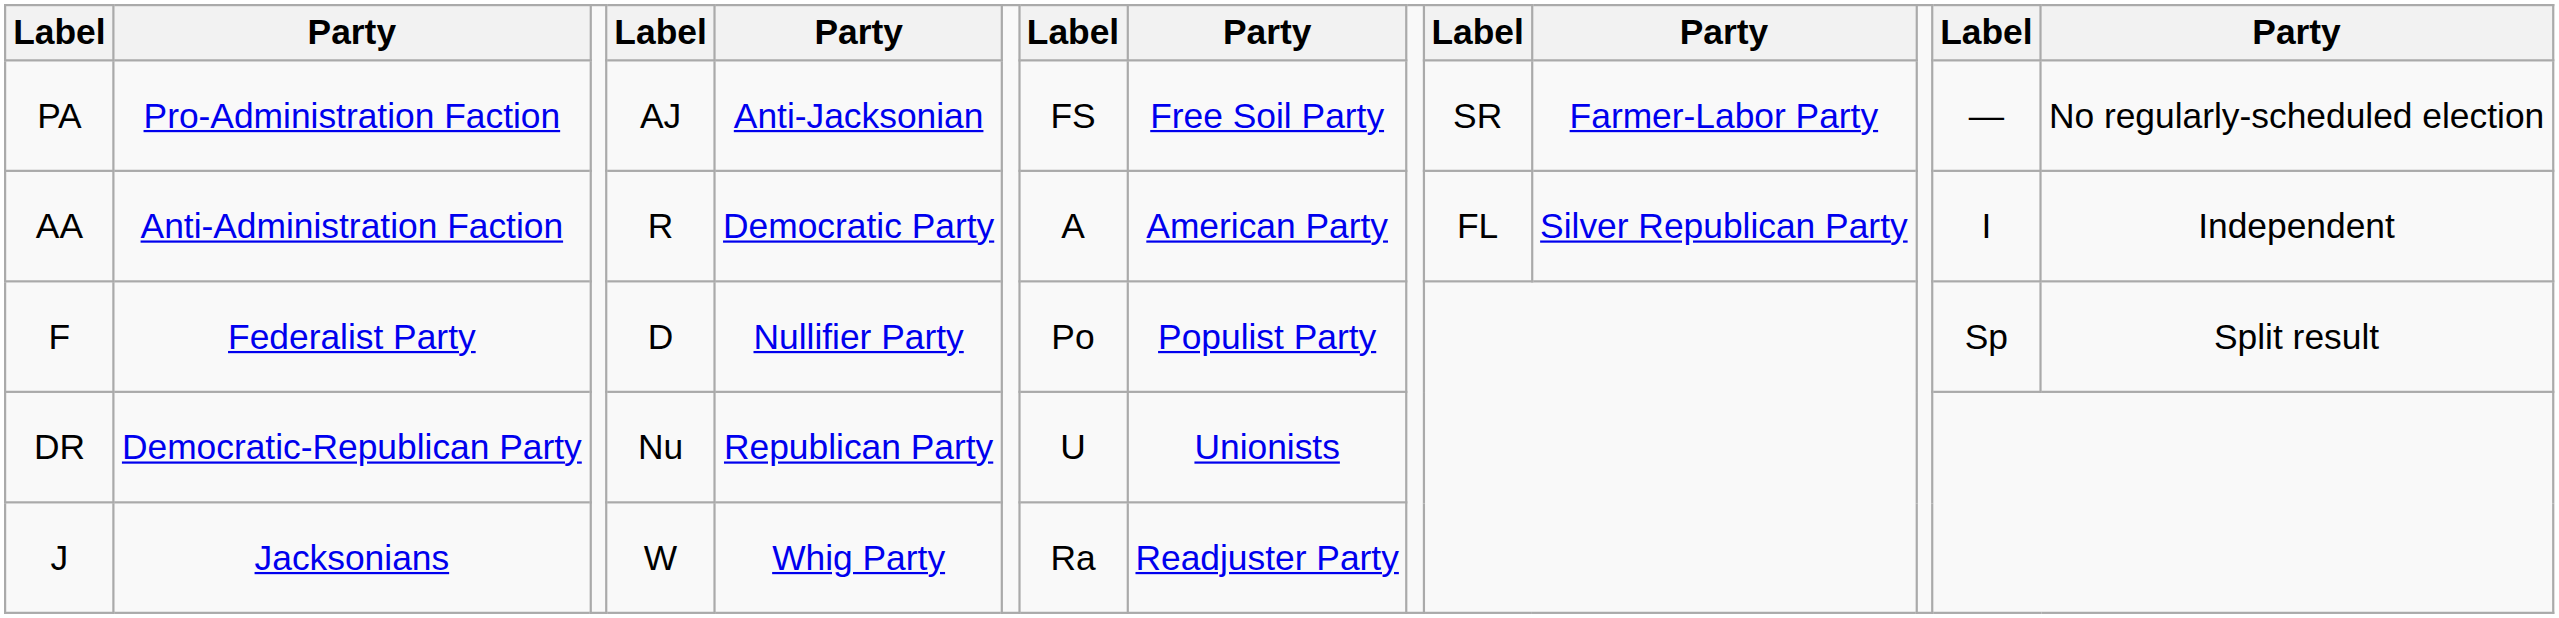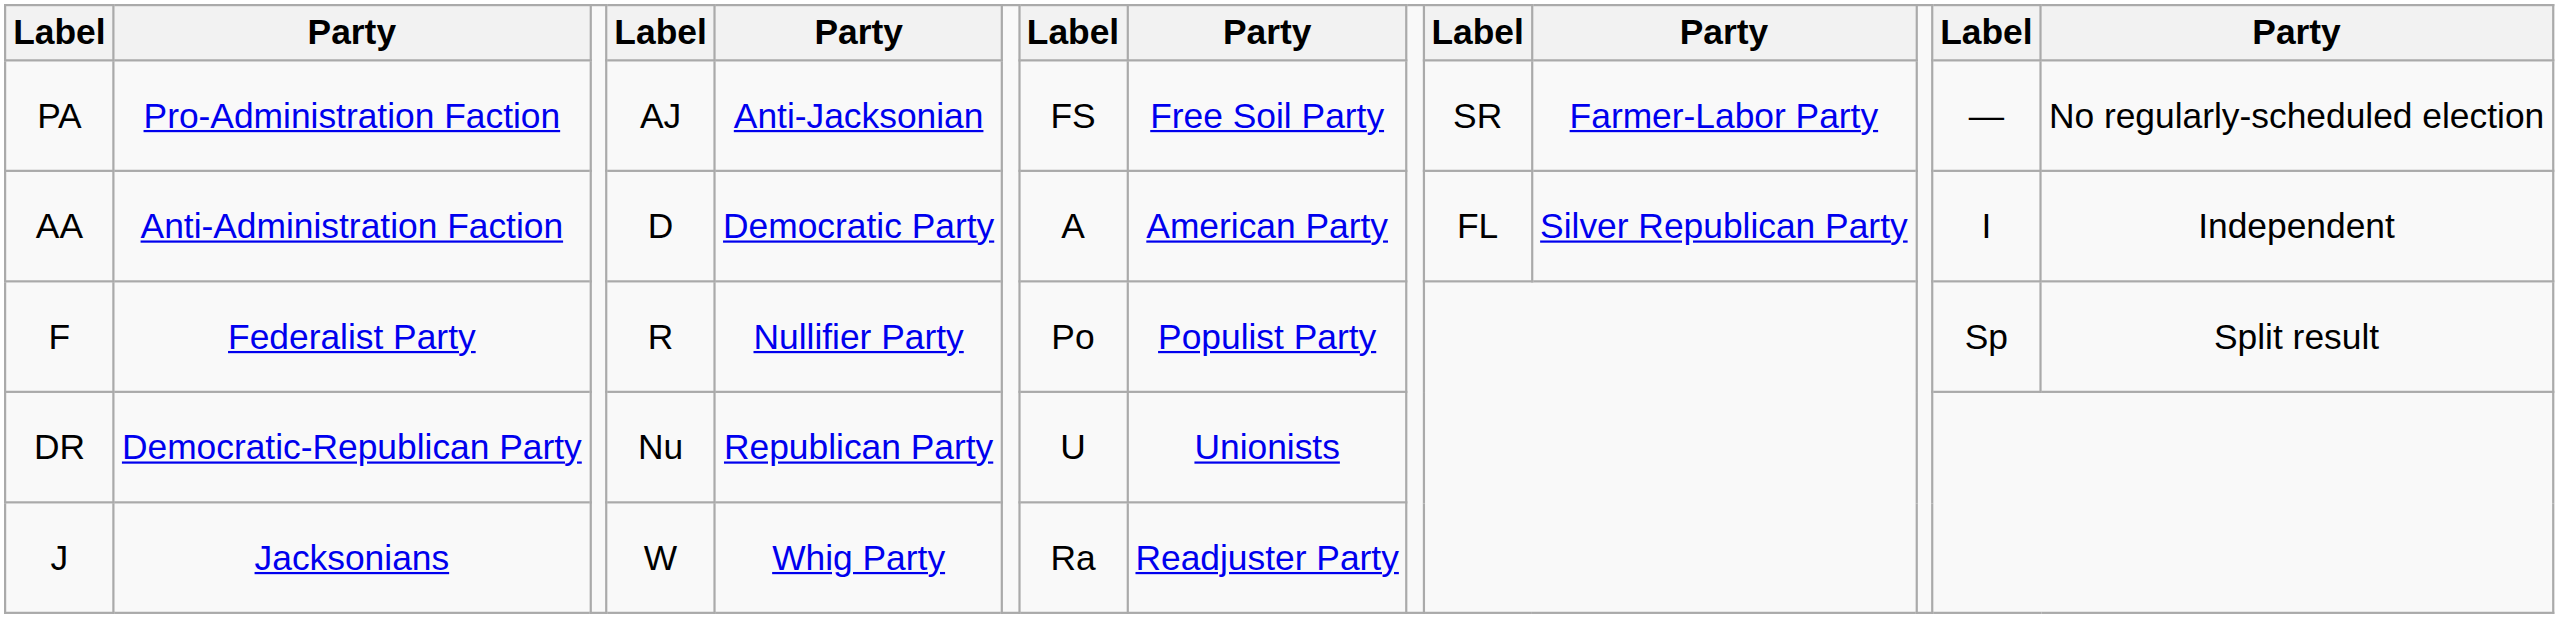 <table class="wikitable " style="text-align:center">
 <tr>
 <th>Label</th>
 <th>Party</th>
 <td rowspan=6></td>
 <th>Label</th>
 <th>Party</th>
 <td rowspan=6></td>
 <th>Label</th>
 <th>Party</th>
 <td rowspan=6></td>
 <th>Label</th>
 <th>Party</th>
 <td rowspan=6></td>
 <th>Label</th>
 <th>Party</th>
 </tr>
 <tr style="height: 50px;">
 <td>PA</td>
 <td><a href='#'>Pro-Administration Faction</a></td>
 <td>AJ</td>
 <td><a href='#'>Anti-Jacksonian</a></td>
 <td>FS</td>
 <td><a href='#'>Free Soil Party</a></td>
 <td>SR</td>
 <td><a href='#'>Farmer-Labor Party</a></td>
 <td>—</td>
 <td>No regularly-scheduled election</td>
 </tr>
 <tr style="height: 50px;">
 <td>AA</td>
 <td><a href='#'>Anti-Administration Faction</a></td>
-<td>R</td>
+<td>D</td>
 <td><a href='#'>Democratic Party</a></td>
 <td>A</td>
 <td><a href='#'>American Party</a></td>
 <td>FL</td>
 <td><a href='#'>Silver Republican Party</a></td>
 <td>I</td>
 <td>Independent</td>
 </tr>
 <tr style="height: 50px;">
 <td>F</td>
 <td><a href='#'>Federalist Party</a></td>
-<td>D</td>
+<td>R</td>
 <td><a href='#'>Nullifier Party</a></td>
 <td>Po</td>
 <td><a href='#'>Populist Party</a></td>
 <td colspan=2 rowspan=3></td>
 <td>Sp</td>
 <td>Split result</td>
 </tr>
 <tr style="height: 50px;" "width: 50px;">
 <td>DR</td>
 <td><a href='#'>Democratic-Republican Party</a></td>
 <td>Nu</td>
 <td><a href='#'>Republican Party</a></td>
 <td>U</td>
 <td><a href='#'>Unionists</a></td>
 <td colspan=2 rowspan=2></td>
 </tr>
 <tr style="height: 50px;">
 <td>J</td>
 <td><a href='#'>Jacksonians</a></td>
 <td>W</td>
 <td><a href='#'>Whig Party</a></td>
 <td>Ra</td>
 <td><a href='#'>Readjuster Party</a></td>
 </tr>
 </table>
